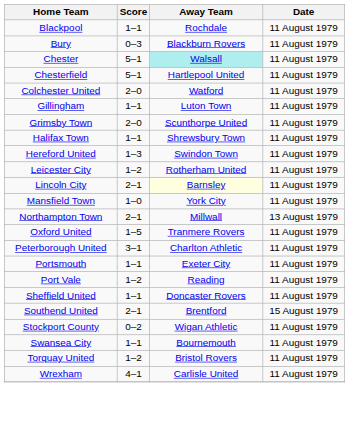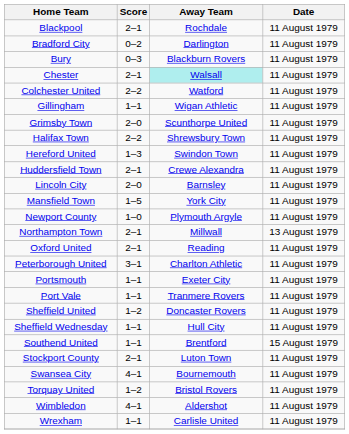 <table class="wikitable" style="text-align:center;">
 <tr>
 <th width=175>Home Team</th>
 <th width=20>Score</th>
 <th width=175>Away Team</th>
 <th width= 125>Date</th>
 </tr>
 <tr>
 <td><a href='#'>Blackpool</a></td>
-<td>1–1</td>
+<td>2–1</td>
 <td><a href='#'>Rochdale</a></td>
+<td>11 August 1979</td>
+</tr>
+<tr>
+<td><a href='#'>Bradford City</a></td>
+<td>0–2</td>
+<td><a href='#'>Darlington</a></td>
 <td>11 August 1979</td>
 </tr>
 <tr>
 <td><a href='#'>Bury</a></td>
 <td>0–3</td>
 <td><a href='#'>Blackburn Rovers</a></td>
 <td>11 August 1979</td>
 </tr>
 <tr>
 <td><a href='#'>Chester</a></td>
-<td>5–1</td>
+<td>2–1</td>
 <td style="background: paleturquoise;"><a href='#'>Walsall</a></td>
 <td>11 August 1979</td>
 </tr>
 <tr>
-<td><a href='#'>Chesterfield</a></td>
-<td>5–1</td>
-<td><a href='#'>Hartlepool United</a></td>
-<td>11 August 1979</td>
-</tr>
-<tr>
 <td><a href='#'>Colchester United</a></td>
-<td>2–0</td>
+<td>2–2</td>
 <td><a href='#'>Watford</a></td>
 <td>11 August 1979</td>
 </tr>
 <tr>
 <td><a href='#'>Gillingham</a></td>
 <td>1–1</td>
-<td><a href='#'>Luton Town</a></td>
+<td><a href='#'>Wigan Athletic</a></td>
 <td>11 August 1979</td>
 </tr>
 <tr>
 <td><a href='#'>Grimsby Town</a></td>
 <td>2–0</td>
 <td><a href='#'>Scunthorpe United</a></td>
 <td>11 August 1979</td>
 </tr>
 <tr>
 <td><a href='#'>Halifax Town</a></td>
-<td>1–1</td>
+<td>2–2</td>
 <td><a href='#'>Shrewsbury Town</a></td>
 <td>11 August 1979</td>
 </tr>
 <tr>
 <td><a href='#'>Hereford United</a></td>
 <td>1–3</td>
 <td><a href='#'>Swindon Town</a></td>
 <td>11 August 1979</td>
 </tr>
 <tr>
-<td><a href='#'>Leicester City</a></td>
-<td>1–2</td>
-<td><a href='#'>Rotherham United</a></td>
+<td><a href='#'>Huddersfield Town</a></td>
+<td>2–1</td>
+<td><a href='#'>Crewe Alexandra</a></td>
 <td>11 August 1979</td>
 </tr>
 <tr>
 <td><a href='#'>Lincoln City</a></td>
-<td>2–1</td>
-<td style="background: lightyellow;"><a href='#'>Barnsley</a></td>
+<td>2–0</td>
+<td><a href='#'>Barnsley</a></td>
 <td>11 August 1979</td>
 </tr>
 <tr>
 <td><a href='#'>Mansfield Town</a></td>
+<td>1–5</td>
+<td><a href='#'>York City</a></td>
+<td>11 August 1979</td>
+</tr>
+<tr>
+<td><a href='#'>Newport County</a></td>
 <td>1–0</td>
-<td><a href='#'>York City</a></td>
+<td><a href='#'>Plymouth Argyle</a></td>
 <td>11 August 1979</td>
 </tr>
 <tr>
 <td><a href='#'>Northampton Town</a></td>
 <td>2–1</td>
 <td><a href='#'>Millwall</a></td>
 <td>13 August 1979</td>
 </tr>
 <tr>
 <td><a href='#'>Oxford United</a></td>
-<td>1–5</td>
-<td><a href='#'>Tranmere Rovers</a></td>
+<td>2–1</td>
+<td><a href='#'>Reading</a></td>
 <td>11 August 1979</td>
 </tr>
 <tr>
 <td><a href='#'>Peterborough United</a></td>
 <td>3–1</td>
 <td><a href='#'>Charlton Athletic</a></td>
 <td>11 August 1979</td>
 </tr>
 <tr>
 <td><a href='#'>Portsmouth</a></td>
 <td>1–1</td>
 <td><a href='#'>Exeter City</a></td>
 <td>11 August 1979</td>
 </tr>
 <tr>
 <td><a href='#'>Port Vale</a></td>
-<td>1–2</td>
-<td><a href='#'>Reading</a></td>
+<td>1–1</td>
+<td><a href='#'>Tranmere Rovers</a></td>
 <td>11 August 1979</td>
 </tr>
 <tr>
 <td><a href='#'>Sheffield United</a></td>
-<td>1–1</td>
+<td>1–2</td>
 <td><a href='#'>Doncaster Rovers</a></td>
 <td>11 August 1979</td>
 </tr>
 <tr>
+<td><a href='#'>Sheffield Wednesday</a></td>
+<td>1–1</td>
+<td><a href='#'>Hull City</a></td>
+<td>11 August 1979</td>
+</tr>
+<tr>
 <td><a href='#'>Southend United</a></td>
-<td>2–1</td>
+<td>1–1</td>
 <td><a href='#'>Brentford</a></td>
 <td>15 August 1979</td>
 </tr>
 <tr>
 <td><a href='#'>Stockport County</a></td>
-<td>0–2</td>
-<td><a href='#'>Wigan Athletic</a></td>
+<td>2–1</td>
+<td><a href='#'>Luton Town</a></td>
 <td>11 August 1979</td>
 </tr>
 <tr>
 <td><a href='#'>Swansea City</a></td>
-<td>1–1</td>
+<td>4–1</td>
 <td><a href='#'>Bournemouth</a></td>
 <td>11 August 1979</td>
 </tr>
 <tr>
 <td><a href='#'>Torquay United</a></td>
 <td>1–2</td>
 <td><a href='#'>Bristol Rovers</a></td>
 <td>11 August 1979</td>
 </tr>
 <tr>
+<td><a href='#'>Wimbledon</a></td>
+<td>4–1</td>
+<td><a href='#'>Aldershot</a></td>
+<td>11 August 1979</td>
+</tr>
+<tr>
 <td><a href='#'>Wrexham</a></td>
-<td>4–1</td>
+<td>1–1</td>
 <td><a href='#'>Carlisle United</a></td>
 <td>11 August 1979</td>
 </tr>
 <tr>
 </tr>
 </table>
